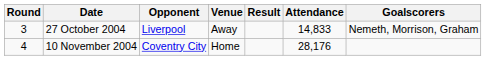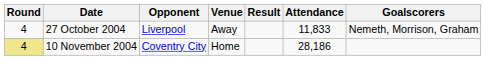 <table Class="wikitable">
 <tr>
 <th>Round</th>
 <th>Date</th>
 <th>Opponent</th>
 <th>Venue</th>
 <th>Result</th>
 <th>Attendance</th>
 <th>Goalscorers</th>
 </tr>
 <tr>
-<td align="center">3</td>
+<td align="center">4</td>
 <td>27 October 2004</td>
 <td><a href='#'>Liverpool</a></td>
 <td>Away</td>
 <td></td>
-<td align="center">14,833</td>
+<td align="center">11,833</td>
 <td>Nemeth, Morrison, Graham</td>
 </tr>
 <tr>
-<td align="center">4</td>
+<td align="center" style="background: khaki;">4</td>
 <td>10 November 2004</td>
 <td><a href='#'>Coventry City</a></td>
 <td>Home</td>
 <td></td>
-<td align="center">28,176</td>
+<td align="center">28,186</td>
 <td></td>
 </tr>
 </table>
